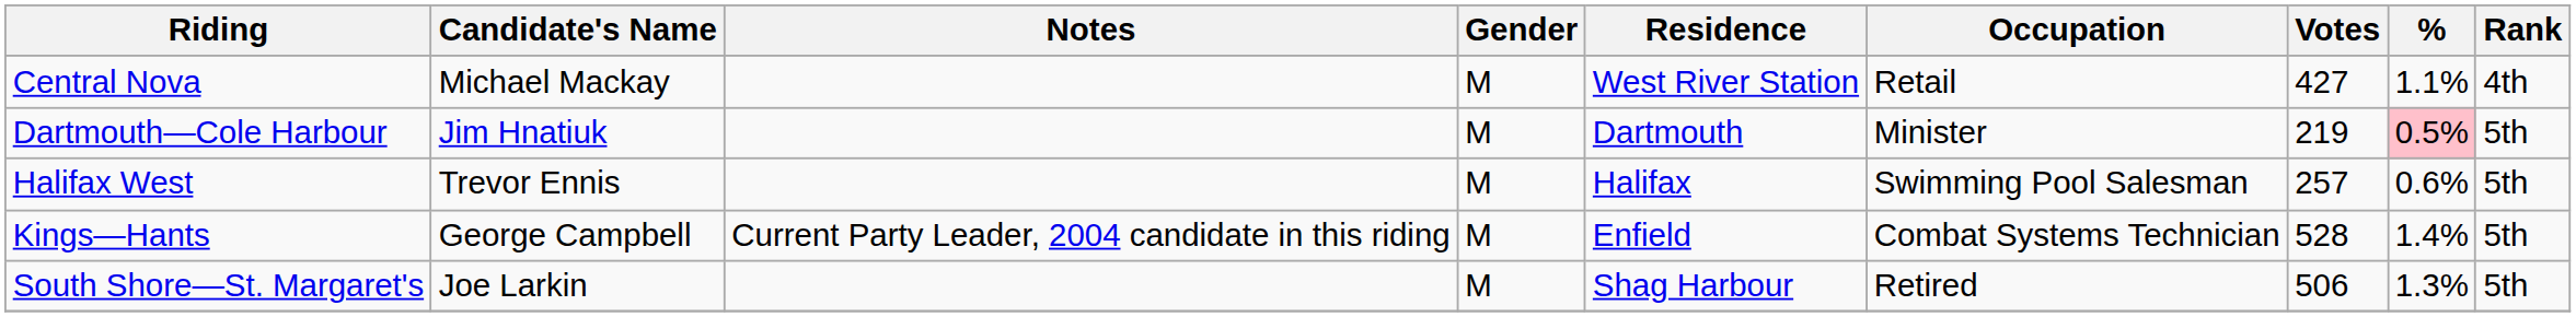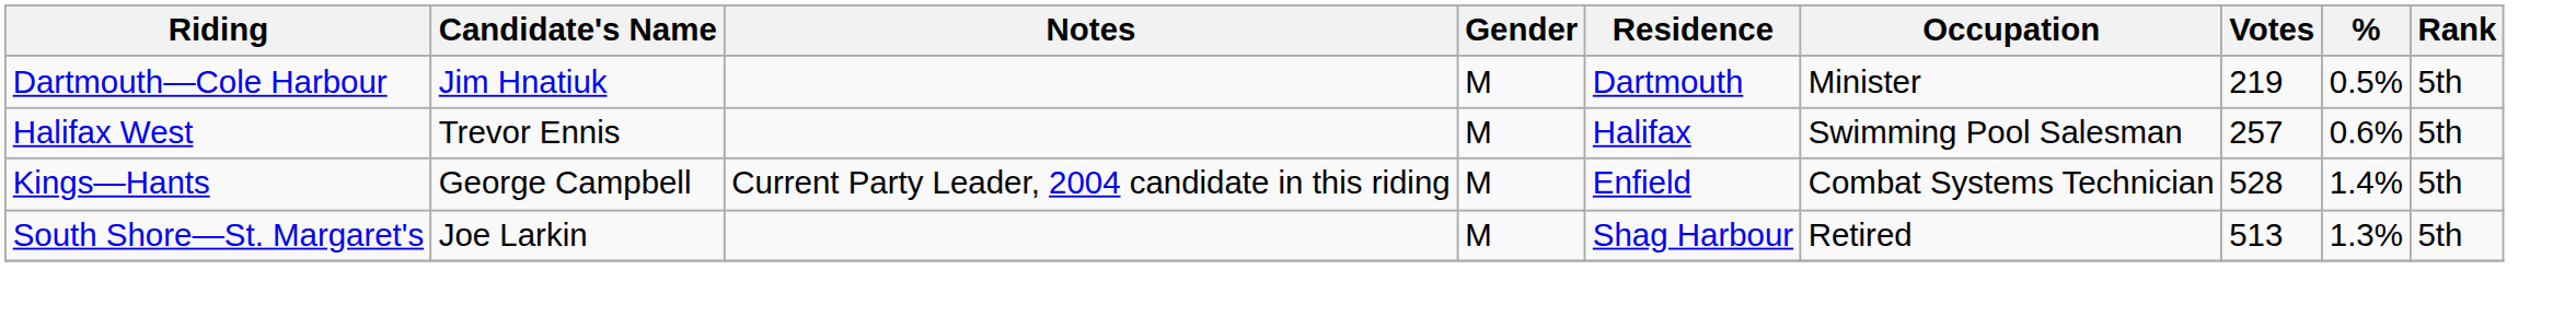 <table class="wikitable sortable">
 <tr>
 <th>Riding</th>
 <th>Candidate's Name</th>
 <th>Notes</th>
 <th>Gender</th>
 <th>Residence</th>
 <th>Occupation</th>
 <th>Votes</th>
 <th>%</th>
 <th>Rank</th>
 </tr>
 <tr>
-<td><a href='#'>Central Nova</a></td>
-<td>Michael Mackay</td>
-<td></td>
-<td>M</td>
-<td><a href='#'>West River Station</a></td>
-<td>Retail</td>
-<td>427</td>
-<td>1.1%</td>
-<td>4th</td>
-</tr>
-<tr>
 <td><a href='#'>Dartmouth—Cole Harbour</a></td>
 <td><a href='#'>Jim Hnatiuk</a></td>
 <td></td>
 <td>M</td>
 <td><a href='#'>Dartmouth</a></td>
 <td>Minister</td>
 <td>219</td>
-<td style="background: pink;">0.5%</td>
+<td>0.5%</td>
 <td>5th</td>
 </tr>
 <tr>
 <td><a href='#'>Halifax West</a></td>
 <td>Trevor Ennis</td>
 <td></td>
 <td>M</td>
 <td><a href='#'>Halifax</a></td>
 <td>Swimming Pool Salesman</td>
 <td>257</td>
 <td>0.6%</td>
 <td>5th</td>
 </tr>
 <tr>
 <td><a href='#'>Kings—Hants</a></td>
 <td>George Campbell</td>
 <td>Current Party Leader, <a href='#'>2004</a> candidate in this riding</td>
 <td>M</td>
 <td><a href='#'>Enfield</a></td>
 <td>Combat Systems Technician</td>
 <td>528</td>
 <td>1.4%</td>
 <td>5th</td>
 </tr>
 <tr>
 <td><a href='#'>South Shore—St. Margaret's</a></td>
 <td>Joe Larkin</td>
 <td></td>
 <td>M</td>
 <td><a href='#'>Shag Harbour</a></td>
 <td>Retired</td>
-<td>506</td>
+<td>513</td>
 <td>1.3%</td>
 <td>5th</td>
 </tr>
 <tr>
 </tr>
 </table>
